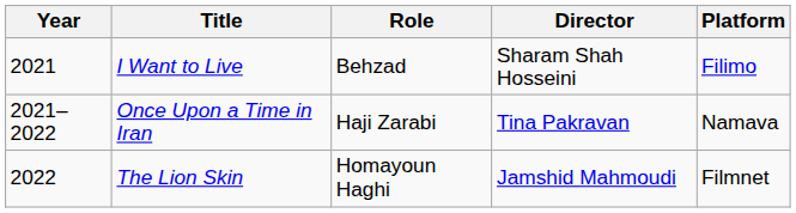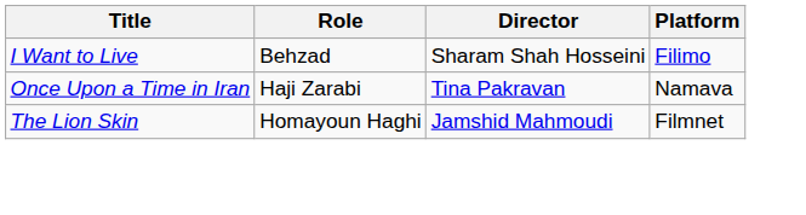 <table class="wikitable sortable">
 <tr>
-<th>Year</th>
 <th>Title</th>
 <th>Role</th>
 <th>Director</th>
 <th>Platform</th>
 </tr>
 <tr>
-<td>2021</td>
 <td><em><a href='#'>I Want to Live</a></em></td>
 <td>Behzad</td>
 <td>Sharam Shah Hosseini</td>
 <td><a href='#'>Filimo</a></td>
 </tr>
 <tr>
-<td>2021–2022</td>
 <td><em><a href='#'>Once Upon a Time in Iran</a></em></td>
 <td>Haji Zarabi</td>
 <td><a href='#'>Tina Pakravan</a></td>
 <td>Namava</td>
 </tr>
 <tr>
-<td>2022</td>
 <td><em><a href='#'>The Lion Skin</a></em></td>
 <td>Homayoun Haghi</td>
 <td><a href='#'>Jamshid Mahmoudi</a></td>
 <td>Filmnet</td>
 </tr>
 </table>
